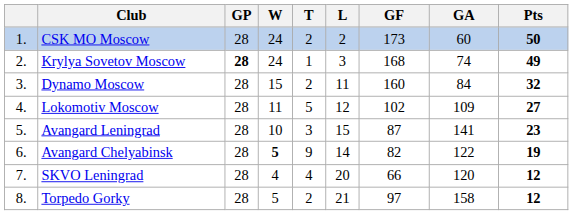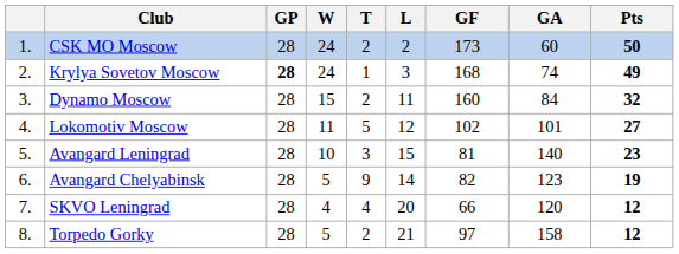 <table class="wikitable">
 <tr>
 <th width="30"></th>
 <th width="200">Club</th>
 <th width="30">GP</th>
 <th width="30">W</th>
 <th width="30">T</th>
 <th width="30">L</th>
 <th width="70">GF</th>
 <th width="70">GA</th>
 <th width="70">Pts</th>
 </tr>
 <tr bgcolor="#BCD2EE" align="center">
 <td>1.</td>
 <td align="left"><a href='#'>CSK MO Moscow</a></td>
 <td>28</td>
 <td>24</td>
 <td>2</td>
 <td>2</td>
 <td>173</td>
 <td>60</td>
 <td><strong>50</strong></td>
 </tr>
 <tr bgcolor="#FFFFFF" align="center">
 <td>2.</td>
 <td align="left"><a href='#'>Krylya Sovetov Moscow</a></td>
 <td><strong>28</strong></td>
 <td>24</td>
 <td>1</td>
 <td>3</td>
 <td>168</td>
 <td>74</td>
 <td><strong>49</strong></td>
 </tr>
 <tr bgcolor="#FFFFFF" align="center">
 <td>3.</td>
 <td align="left"><a href='#'>Dynamo Moscow</a></td>
 <td>28</td>
 <td>15</td>
 <td>2</td>
 <td>11</td>
 <td>160</td>
 <td>84</td>
 <td><strong>32</strong></td>
 </tr>
 <tr bgcolor="#FFFFFF" align="center">
 <td>4.</td>
 <td align="left"><a href='#'>Lokomotiv Moscow</a></td>
 <td>28</td>
 <td>11</td>
 <td>5</td>
 <td>12</td>
 <td>102</td>
-<td>109</td>
+<td>101</td>
 <td><strong>27</strong></td>
 </tr>
 <tr bgcolor="#FFFFFF" align="center">
 <td>5.</td>
 <td align="left"><a href='#'>Avangard Leningrad</a></td>
 <td>28</td>
 <td>10</td>
 <td>3</td>
 <td>15</td>
-<td>87</td>
-<td>141</td>
+<td>81</td>
+<td>140</td>
 <td><strong>23</strong></td>
 </tr>
 <tr bgcolor="#FFFFFF" align="center">
 <td>6.</td>
 <td align="left"><a href='#'>Avangard Chelyabinsk</a></td>
 <td>28</td>
-<td><strong>5</strong></td>
+<td>5</td>
 <td>9</td>
 <td>14</td>
 <td>82</td>
-<td>122</td>
+<td>123</td>
 <td><strong>19</strong></td>
 </tr>
 <tr bgcolor="#FFFFFF" align="center">
 <td>7.</td>
 <td align="left"><a href='#'>SKVO Leningrad</a></td>
 <td>28</td>
 <td>4</td>
 <td>4</td>
 <td>20</td>
 <td>66</td>
 <td>120</td>
 <td><strong>12</strong></td>
 </tr>
 <tr bgcolor="#FFFFFF" align="center">
 <td>8.</td>
 <td align="left"><a href='#'>Torpedo Gorky</a></td>
 <td>28</td>
 <td>5</td>
 <td>2</td>
 <td>21</td>
 <td>97</td>
 <td>158</td>
 <td><strong>12</strong></td>
 </tr>
 </table>
